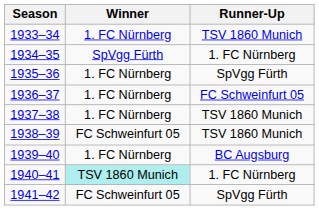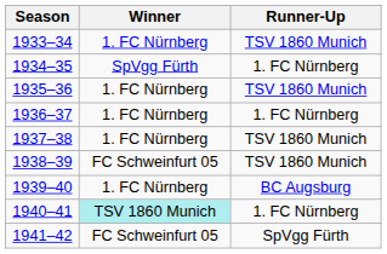 <table class="wikitable">
 <tr align="center" bgcolor="#dfdfdf">
 <th width="70">Season</th>
 <th width="150">Winner</th>
 <th width="150">Runner-Up</th>
 </tr>
 <tr align="center">
 <td><a href='#'>1933–34</a></td>
 <td><a href='#'>1. FC Nürnberg</a></td>
 <td><a href='#'>TSV 1860 Munich</a></td>
 </tr>
 <tr align="center">
 <td><a href='#'>1934–35</a></td>
 <td><a href='#'>SpVgg Fürth</a></td>
 <td>1. FC Nürnberg</td>
 </tr>
 <tr align="center">
 <td><a href='#'>1935–36</a></td>
 <td>1. FC Nürnberg</td>
-<td>SpVgg Fürth</td>
+<td><a href='#'>TSV 1860 Munich</a></td>
 </tr>
 <tr align="center">
 <td><a href='#'>1936–37</a></td>
 <td>1. FC Nürnberg</td>
-<td><a href='#'>FC Schweinfurt 05</a></td>
+<td>1. FC Nürnberg</td>
 </tr>
 <tr align="center">
 <td><a href='#'>1937–38</a></td>
 <td>1. FC Nürnberg</td>
 <td>TSV 1860 Munich</td>
 </tr>
 <tr align="center">
 <td><a href='#'>1938–39</a></td>
 <td>FC Schweinfurt 05</td>
 <td>TSV 1860 Munich</td>
 </tr>
 <tr align="center">
 <td><a href='#'>1939–40</a></td>
 <td>1. FC Nürnberg</td>
 <td><a href='#'>BC Augsburg</a></td>
 </tr>
 <tr align="center">
 <td><a href='#'>1940–41</a></td>
 <td style="background: paleturquoise;">TSV 1860 Munich</td>
 <td>1. FC Nürnberg</td>
 </tr>
 <tr align="center">
 <td><a href='#'>1941–42</a></td>
 <td>FC Schweinfurt 05</td>
 <td>SpVgg Fürth</td>
 </tr>
 </table>
